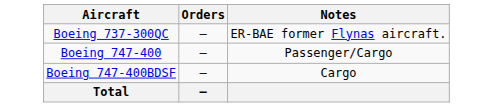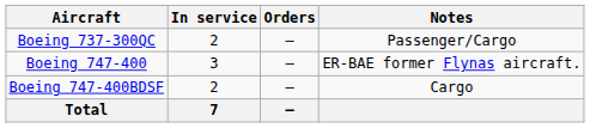 <table class="wikitable" style="margin:0.5em auto; text-align:center">
 <tr>
 <th>Aircraft</th>
+<th>In service</th>
 <th>Orders</th>
 <th>Notes</th>
 </tr>
 <tr>
 <td><a href='#'>Boeing 737-300QC</a></td>
+<td>2</td>
+<td>—</td>
+<td>Passenger/Cargo</td>
+</tr>
+<tr>
+<td><a href='#'>Boeing 747-400</a></td>
+<td>3</td>
 <td>—</td>
 <td>ER-BAE former <a href='#'>Flynas</a> aircraft.</td>
 </tr>
 <tr>
-<td><a href='#'>Boeing 747-400</a></td>
-<td>—</td>
-<td>Passenger/Cargo</td>
-</tr>
-<tr>
 <td><a href='#'>Boeing 747-400BDSF</a></td>
+<td>2</td>
 <td>—</td>
 <td>Cargo</td>
 </tr>
 <tr>
 <th>Total</th>
+<th>7</th>
 <th>—</th>
 <th></th>
 </tr>
 </table>
